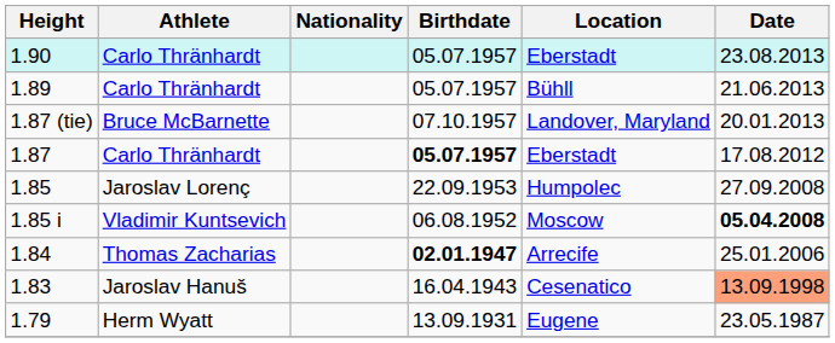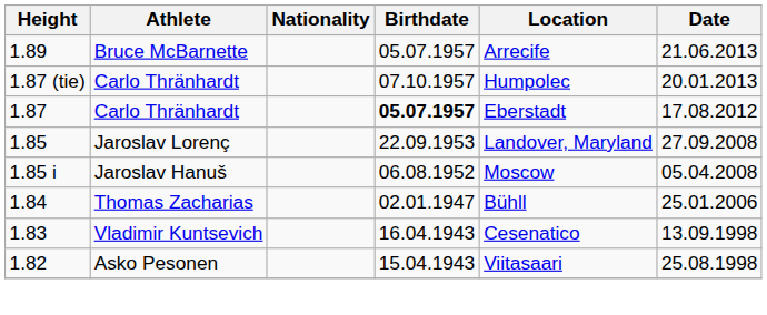 <table class="wikitable">
 <tr>
 <th>Height</th>
 <th>Athlete</th>
 <th>Nationality</th>
 <th>Birthdate</th>
 <th>Location</th>
 <th>Date</th>
 </tr>
-<tr bgcolor=#CEF6F5>
-<td>1.90</td>
-<td><a href='#'>Carlo Thränhardt</a></td>
+<tr>
+<td>1.89</td>
+<td><a href='#'>Bruce McBarnette</a></td>
 <td></td>
 <td>05.07.1957</td>
-<td><a href='#'>Eberstadt</a></td>
-<td>23.08.2013</td>
-</tr>
-<tr>
-<td>1.89</td>
-<td><a href='#'>Carlo Thränhardt</a></td>
-<td></td>
-<td>05.07.1957</td>
-<td><a href='#'>Bühll</a></td>
+<td><a href='#'>Arrecife</a></td>
 <td>21.06.2013</td>
 </tr>
 <tr>
 <td>1.87 (tie)</td>
-<td><a href='#'>Bruce McBarnette</a></td>
+<td><a href='#'>Carlo Thränhardt</a></td>
 <td></td>
 <td>07.10.1957</td>
-<td><a href='#'>Landover, Maryland</a></td>
+<td><a href='#'>Humpolec</a></td>
 <td>20.01.2013</td>
 </tr>
 <tr>
 <td>1.87</td>
 <td><a href='#'>Carlo Thränhardt</a></td>
 <td></td>
 <td><strong>05.07.1957</strong></td>
 <td><a href='#'>Eberstadt</a></td>
 <td>17.08.2012</td>
 </tr>
 <tr>
 <td>1.85</td>
 <td>Jaroslav Lorenç</td>
 <td></td>
 <td>22.09.1953</td>
-<td><a href='#'>Humpolec</a></td>
+<td><a href='#'>Landover, Maryland</a></td>
 <td>27.09.2008</td>
 </tr>
 <tr>
 <td>1.85 i</td>
-<td><a href='#'>Vladimir Kuntsevich</a></td>
+<td>Jaroslav Hanuš</td>
 <td></td>
 <td>06.08.1952</td>
 <td><a href='#'>Moscow</a></td>
-<td><strong>05.04.2008</strong></td>
+<td>05.04.2008</td>
 </tr>
 <tr>
 <td>1.84</td>
 <td><a href='#'>Thomas Zacharias</a></td>
 <td></td>
-<td><strong>02.01.1947</strong></td>
-<td><a href='#'>Arrecife</a></td>
+<td>02.01.1947</td>
+<td><a href='#'>Bühll</a></td>
 <td>25.01.2006</td>
 </tr>
 <tr>
 <td>1.83</td>
-<td>Jaroslav Hanuš</td>
+<td><a href='#'>Vladimir Kuntsevich</a></td>
 <td></td>
 <td>16.04.1943</td>
 <td><a href='#'>Cesenatico</a></td>
-<td style="background: lightsalmon;">13.09.1998</td>
+<td>13.09.1998</td>
 </tr>
 <tr>
-<td>1.79</td>
-<td>Herm Wyatt</td>
+<td>1.82</td>
+<td>Asko Pesonen</td>
 <td></td>
-<td>13.09.1931</td>
-<td><a href='#'>Eugene</a></td>
-<td>23.05.1987</td>
+<td>15.04.1943</td>
+<td><a href='#'>Viitasaari</a></td>
+<td>25.08.1998</td>
 </tr>
 <tr>
 </tr>
 </table>
